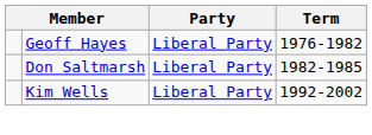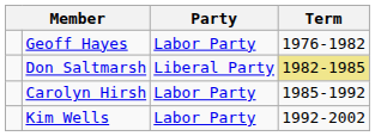 <table class="wikitable">
 <tr>
 <th colspan="2">Member</th>
 <th>Party</th>
 <th>Term</th>
 </tr>
 <tr>
 <td> </td>
 <td><a href='#'>Geoff Hayes</a></td>
-<td><a href='#'>Liberal Party</a></td>
+<td><a href='#'>Labor Party</a></td>
 <td>1976-1982</td>
 </tr>
 <tr>
 <td> </td>
 <td><a href='#'>Don Saltmarsh</a></td>
 <td><a href='#'>Liberal Party</a></td>
-<td>1982-1985</td>
+<td style="background: khaki;">1982-1985</td>
+</tr>
+<tr>
+<td> </td>
+<td><a href='#'>Carolyn Hirsh</a></td>
+<td><a href='#'>Labor Party</a></td>
+<td>1985-1992</td>
 </tr>
 <tr>
 <td> </td>
 <td><a href='#'>Kim Wells</a></td>
-<td><a href='#'>Liberal Party</a></td>
+<td><a href='#'>Labor Party</a></td>
 <td>1992-2002</td>
 </tr>
 </table>
